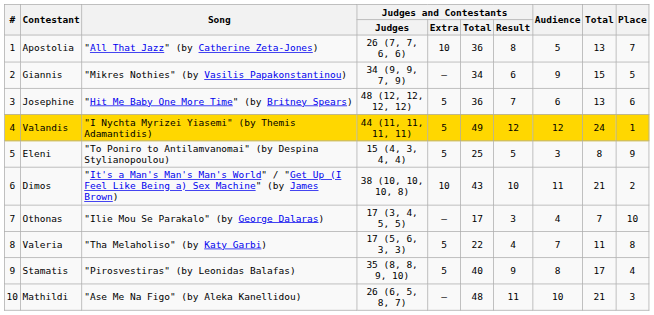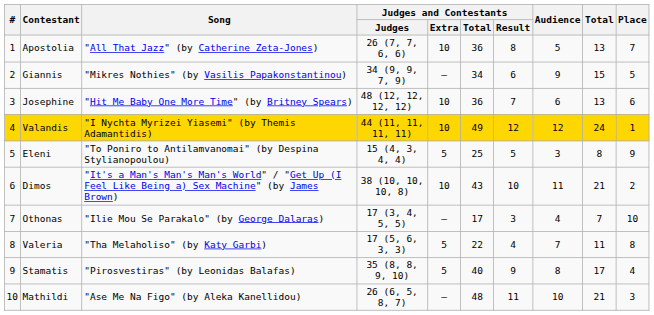 <table class="sortable wikitable" style="text-align:center;" width="100%">
 <tr>
 <th rowspan="2">#</th>
 <th rowspan="2">Contestant</th>
 <th rowspan="2">Song</th>
 <th colspan="4">Judges and Contestants</th>
 <th rowspan="2">Audience</th>
 <th rowspan="2">Total</th>
 <th rowspan="2">Place</th>
 </tr>
 <tr>
 <th width="11%">Judges</th>
 <th>Extra</th>
 <th>Total</th>
 <th>Result</th>
 </tr>
 <tr>
 <td>1</td>
 <td align="left">Apostolia</td>
 <td align="left">"<a href='#'>All That Jazz</a>" (by <a href='#'>Catherine Zeta-Jones</a>)</td>
 <td>26 (7, 7, 6, 6)</td>
 <td>10</td>
 <td>36</td>
 <td>8</td>
 <td>5</td>
 <td>13</td>
 <td>7</td>
 </tr>
 <tr>
 <td>2</td>
 <td align="left">Giannis</td>
 <td align="left">"Mikres Nothies" (by <a href='#'>Vasilis Papakonstantinou</a>)</td>
 <td>34 (9, 9, 7, 9)</td>
 <td>—</td>
 <td>34</td>
 <td>6</td>
 <td>9</td>
 <td>15</td>
 <td>5</td>
 </tr>
 <tr>
 <td>3</td>
 <td align="left">Josephine</td>
 <td align="left">"<a href='#'>Hit Me Baby One More Time</a>" (by <a href='#'>Britney Spears</a>)</td>
 <td>48 (12, 12, 12, 12)</td>
-<td>5</td>
+<td>10</td>
 <td>36</td>
 <td>7</td>
 <td>6</td>
 <td>13</td>
 <td>6</td>
 </tr>
 <tr bgcolor="gold">
 <td>4</td>
 <td align="left">Valandis</td>
 <td align="left">"I Nychta Myrizei Yiasemi" (by Themis Adamantidis)</td>
 <td>44 (11, 11, 11, 11)</td>
-<td>5</td>
+<td>10</td>
 <td>49</td>
 <td>12</td>
 <td>12</td>
 <td>24</td>
 <td>1</td>
 </tr>
 <tr>
 <td>5</td>
 <td align="left">Eleni</td>
 <td align="left">"To Poniro to Antilamvanomai" (by Despina Stylianopoulou)</td>
 <td>15 (4, 3, 4, 4)</td>
 <td>5</td>
 <td>25</td>
 <td>5</td>
 <td>3</td>
 <td>8</td>
 <td>9</td>
 </tr>
 <tr>
 <td>6</td>
 <td align="left">Dimos</td>
 <td align="left">"<a href='#'>It's a Man's Man's Man's World</a>" / "<a href='#'>Get Up (I Feel Like Being a) Sex Machine</a>" (by <a href='#'>James Brown</a>)</td>
 <td>38 (10, 10, 10, 8)</td>
 <td>10</td>
 <td>43</td>
 <td>10</td>
 <td>11</td>
 <td>21</td>
 <td>2</td>
 </tr>
 <tr>
 <td>7</td>
 <td align="left">Othonas</td>
 <td align="left">"Ilie Mou Se Parakalo" (by <a href='#'>George Dalaras</a>)</td>
 <td>17 (3, 4, 5, 5)</td>
 <td>—</td>
 <td>17</td>
 <td>3</td>
 <td>4</td>
 <td>7</td>
 <td>10</td>
 </tr>
 <tr>
 <td>8</td>
 <td align="left">Valeria</td>
 <td align="left">"Tha Melaholiso" (by <a href='#'>Katy Garbi</a>)</td>
 <td>17 (5, 6, 3, 3)</td>
 <td>5</td>
 <td>22</td>
 <td>4</td>
 <td>7</td>
 <td>11</td>
 <td>8</td>
 </tr>
 <tr>
 <td>9</td>
 <td align="left">Stamatis</td>
 <td align="left">"Pirosvestiras" (by Leonidas Balafas)</td>
 <td>35 (8, 8, 9, 10)</td>
 <td>5</td>
 <td>40</td>
 <td>9</td>
 <td>8</td>
 <td>17</td>
 <td>4</td>
 </tr>
 <tr>
 <td>10</td>
 <td align="left">Mathildi</td>
 <td align="left">"Ase Me Na Figo" (by Aleka Kanellidou)</td>
 <td>26 (6, 5, 8, 7)</td>
 <td>—</td>
 <td>48</td>
 <td>11</td>
 <td>10</td>
 <td>21</td>
 <td>3</td>
 </tr>
 </table>
